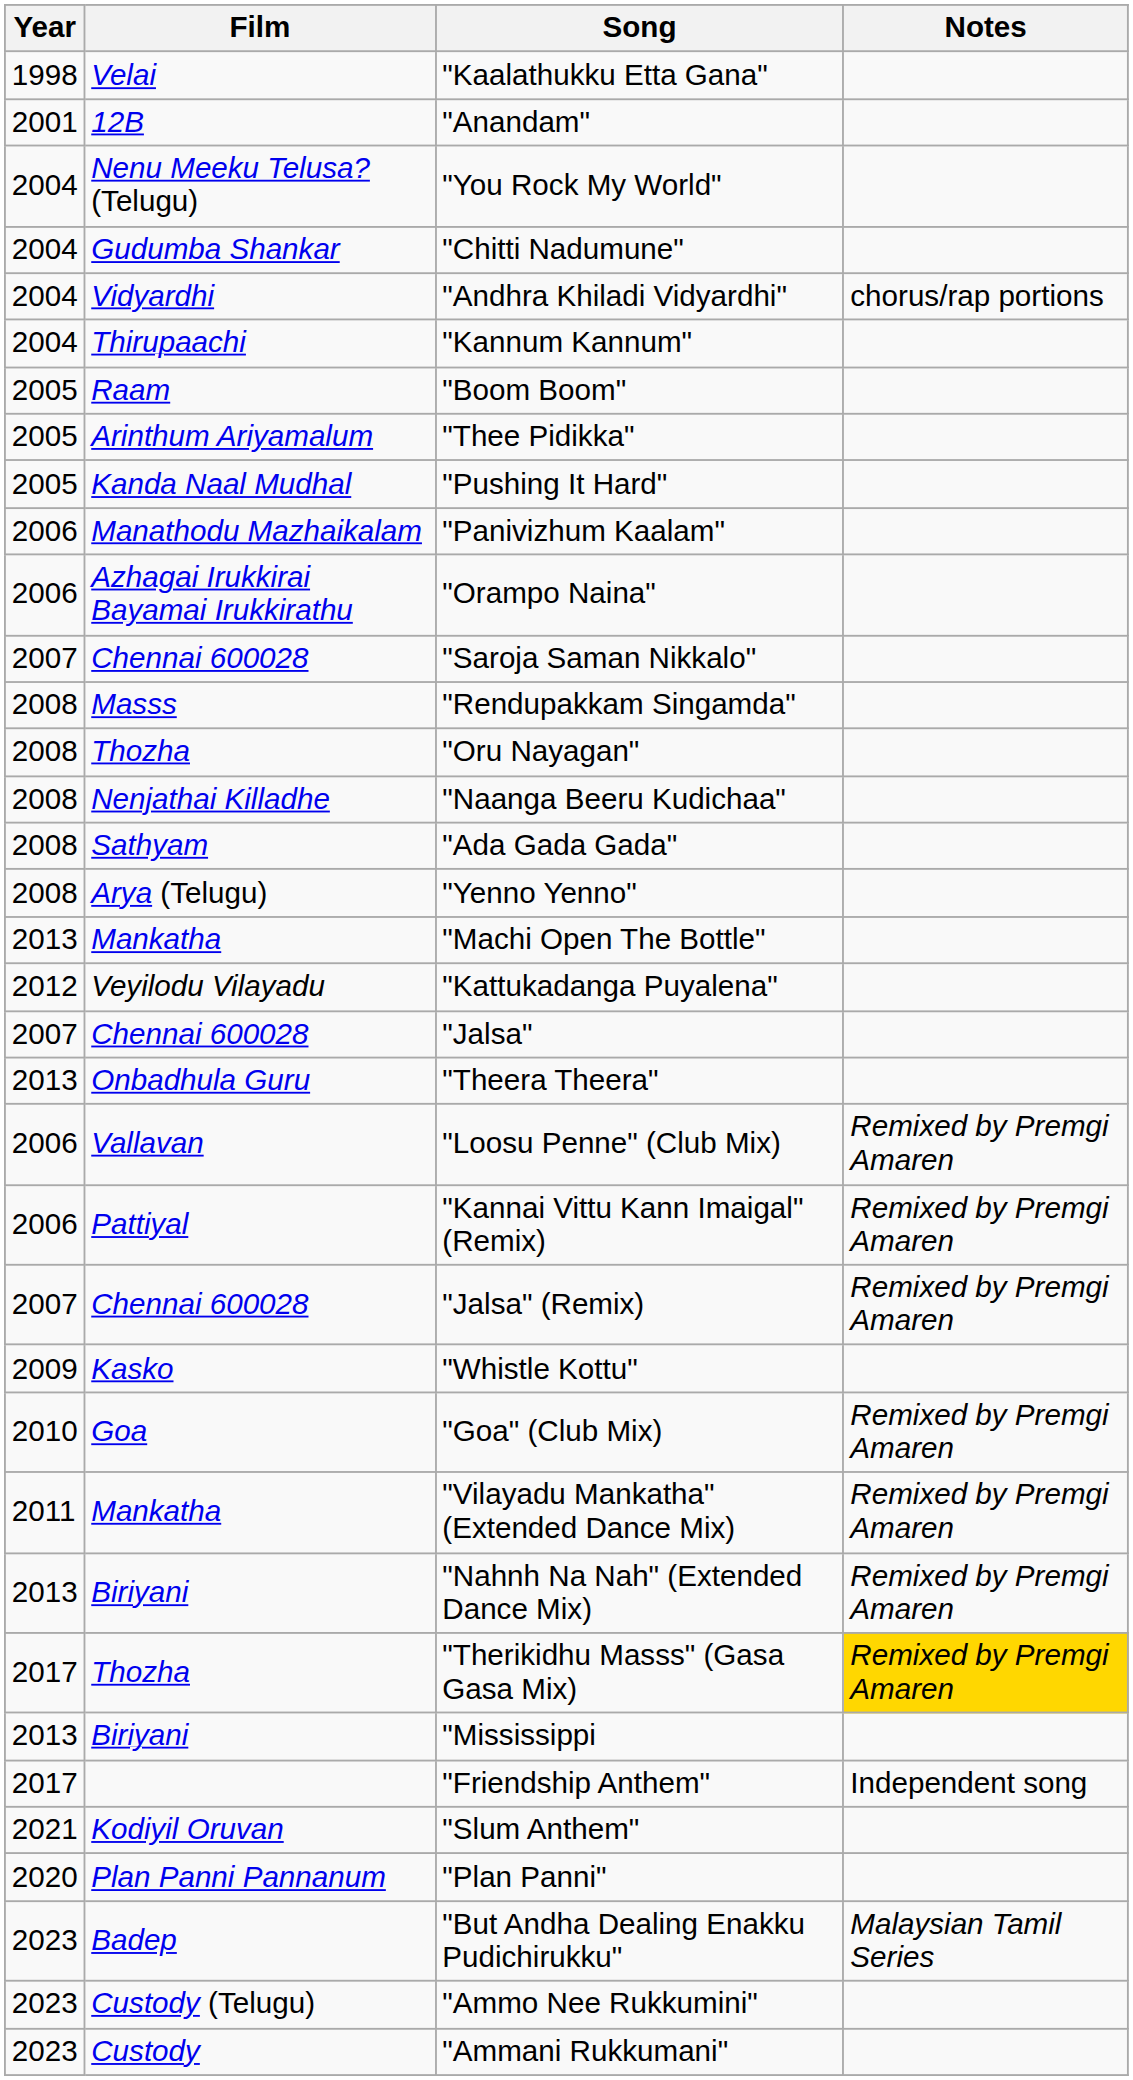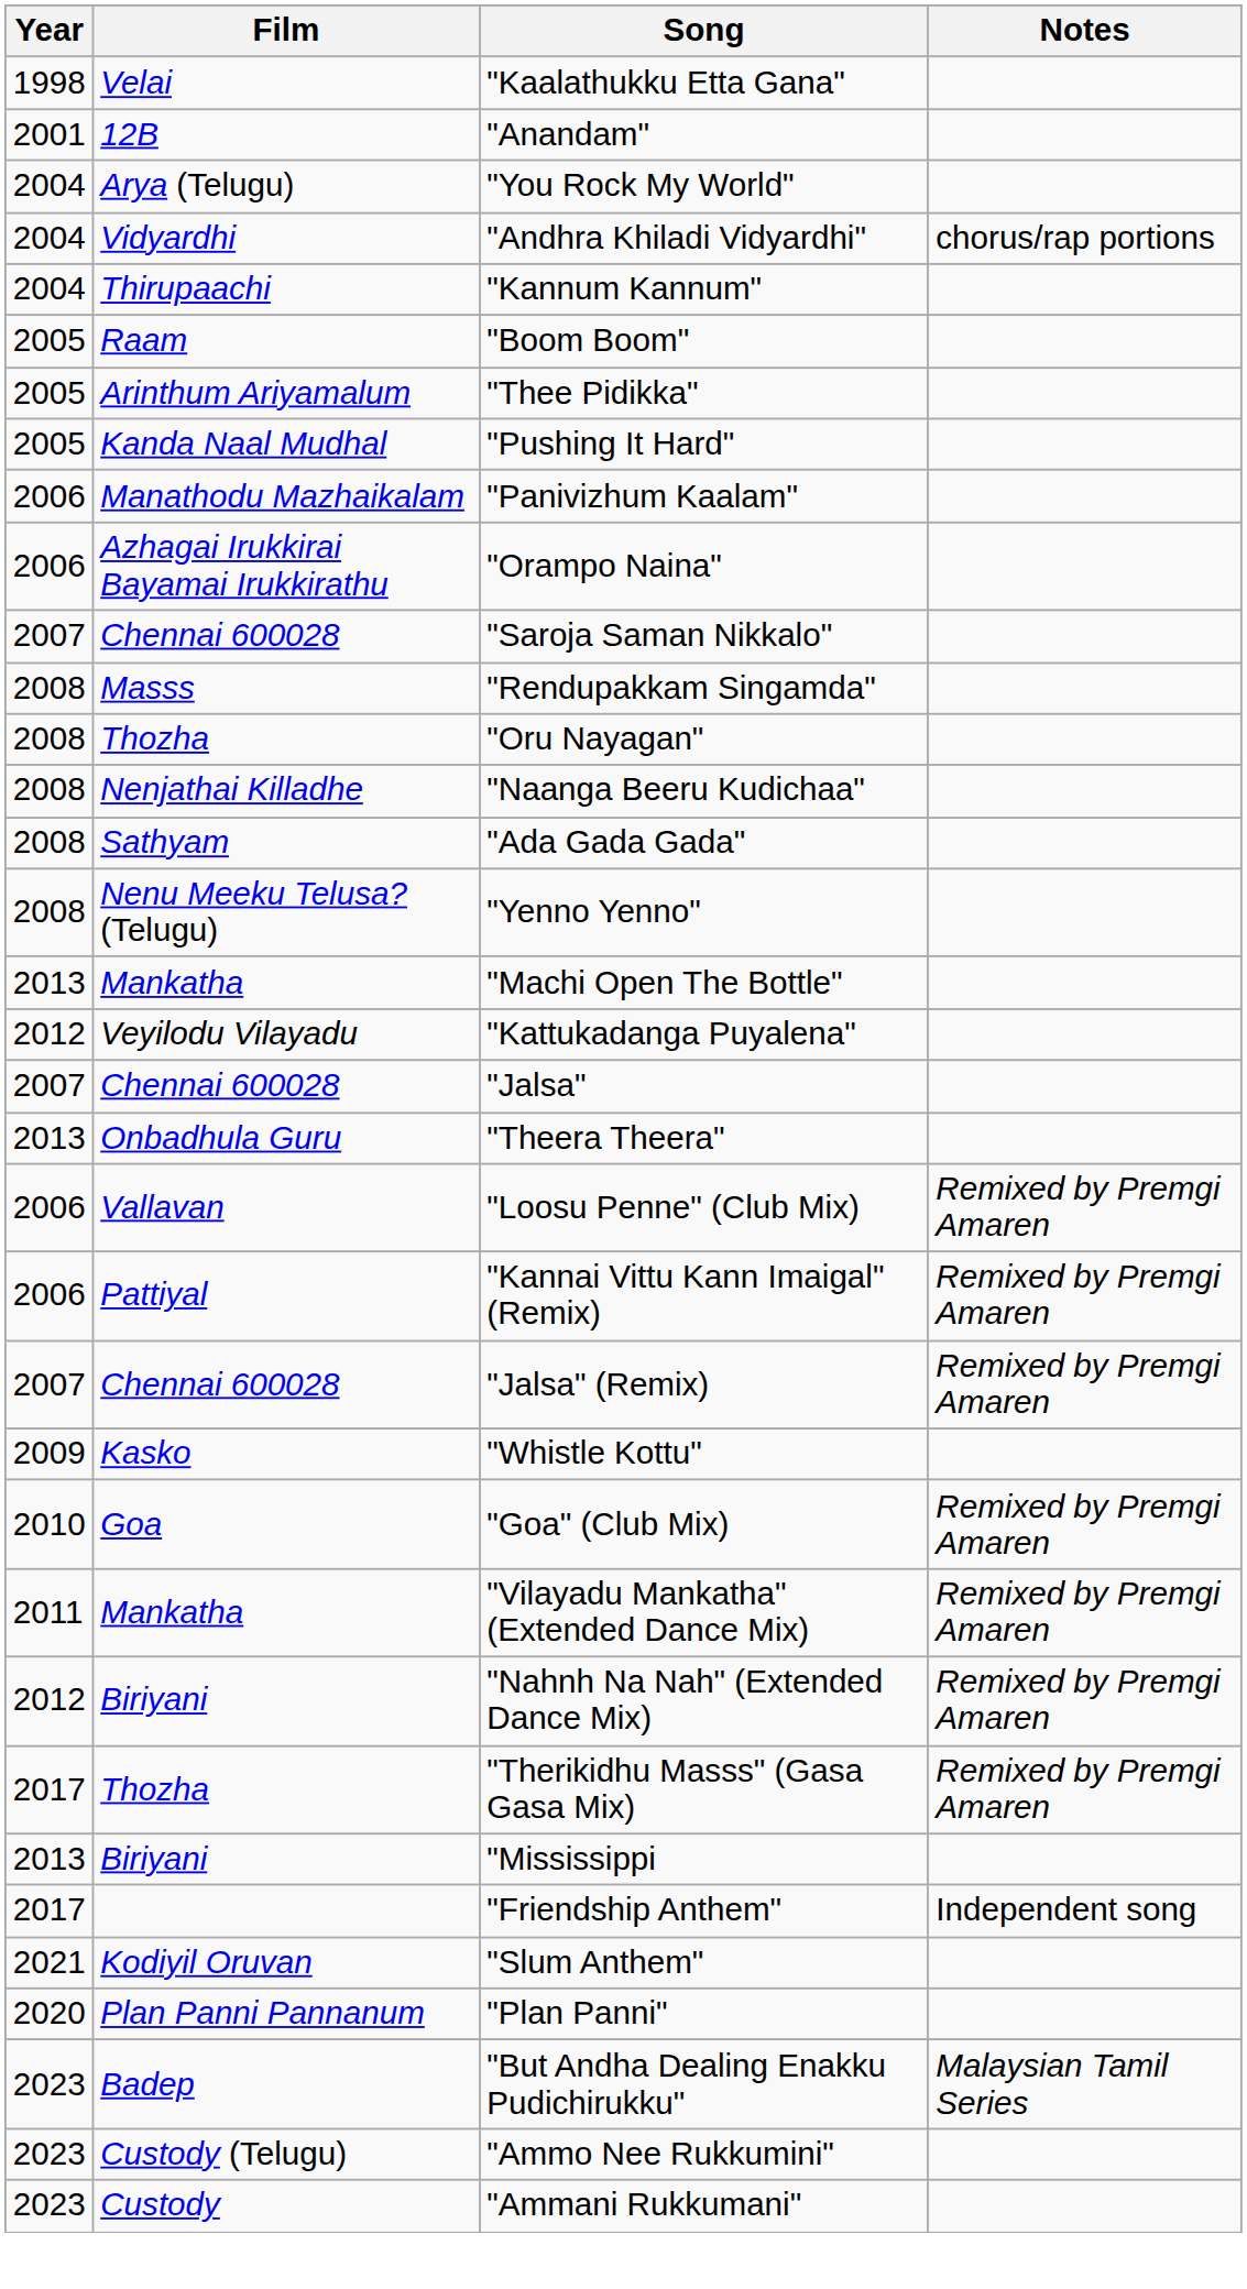 <table class="wikitable sortable">
 <tr>
 <th>Year</th>
 <th>Film</th>
 <th>Song</th>
 <th>Notes</th>
 </tr>
 <tr>
 <td>1998</td>
 <td><em><a href='#'>Velai</a></em></td>
 <td>"Kaalathukku Etta Gana"</td>
 <td></td>
 </tr>
 <tr>
 <td>2001</td>
 <td><em><a href='#'>12B</a></em></td>
 <td>"Anandam"</td>
 <td></td>
 </tr>
 <tr>
 <td>2004</td>
-<td><em><a href='#'>Nenu Meeku Telusa?</a></em> (Telugu)</td>
+<td><em><a href='#'>Arya</a></em> (Telugu)</td>
 <td>"You Rock My World"</td>
-<td></td>
-</tr>
-<tr>
-<td>2004</td>
-<td><em><a href='#'>Gudumba Shankar</a></em></td>
-<td>"Chitti Nadumune"</td>
 <td></td>
 </tr>
 <tr>
 <td>2004</td>
 <td><em><a href='#'>Vidyardhi</a></em></td>
 <td>"Andhra Khiladi Vidyardhi"</td>
 <td>chorus/rap portions</td>
 </tr>
 <tr>
 <td>2004</td>
 <td><em><a href='#'>Thirupaachi</a></em></td>
 <td>"Kannum Kannum"</td>
 <td></td>
 </tr>
 <tr>
 <td>2005</td>
 <td><em><a href='#'>Raam</a></em></td>
 <td>"Boom Boom"</td>
 <td></td>
 </tr>
 <tr>
 <td>2005</td>
 <td><em><a href='#'>Arinthum Ariyamalum</a></em></td>
 <td>"Thee Pidikka"</td>
 <td></td>
 </tr>
 <tr>
 <td>2005</td>
 <td><em><a href='#'>Kanda Naal Mudhal</a></em></td>
 <td>"Pushing It Hard"</td>
 <td></td>
 </tr>
 <tr>
 <td>2006</td>
 <td><em><a href='#'>Manathodu Mazhaikalam</a></em></td>
 <td>"Panivizhum Kaalam"</td>
 <td></td>
 </tr>
 <tr>
 <td>2006</td>
 <td><em><a href='#'>Azhagai Irukkirai Bayamai Irukkirathu</a></em></td>
 <td>"Orampo Naina"</td>
 <td></td>
 </tr>
 <tr>
 <td>2007</td>
 <td><em><a href='#'>Chennai 600028</a></em></td>
 <td>"Saroja Saman Nikkalo"</td>
 <td></td>
 </tr>
 <tr>
 <td>2008</td>
 <td><em><a href='#'>Masss</a></em></td>
 <td>"Rendupakkam Singamda"</td>
 <td></td>
 </tr>
 <tr>
 <td>2008</td>
 <td><em><a href='#'>Thozha</a></em></td>
 <td>"Oru Nayagan"</td>
 <td></td>
 </tr>
 <tr>
 <td>2008</td>
 <td><em><a href='#'>Nenjathai Killadhe</a></em></td>
 <td>"Naanga Beeru Kudichaa"</td>
 <td></td>
 </tr>
 <tr>
 <td>2008</td>
 <td><em><a href='#'>Sathyam</a></em></td>
 <td>"Ada Gada Gada"</td>
 <td></td>
 </tr>
 <tr>
 <td>2008</td>
-<td><em><a href='#'>Arya</a></em> (Telugu)</td>
+<td><em><a href='#'>Nenu Meeku Telusa?</a></em> (Telugu)</td>
 <td>"Yenno Yenno"</td>
 </tr>
 <tr>
 <td>2013</td>
 <td><em><a href='#'>Mankatha</a></em></td>
 <td>"Machi Open The Bottle"</td>
 <td></td>
 </tr>
 <tr>
 <td>2012</td>
 <td><em>Veyilodu Vilayadu</em></td>
 <td>"Kattukadanga Puyalena"</td>
 <td></td>
 </tr>
 <tr>
 <td>2007</td>
 <td><em><a href='#'>Chennai 600028</a></em></td>
 <td>"Jalsa"</td>
 <td></td>
 </tr>
 <tr>
 <td>2013</td>
 <td><em><a href='#'>Onbadhula Guru</a></em></td>
 <td>"Theera Theera"</td>
 <td></td>
 </tr>
 <tr>
 <td>2006</td>
 <td><em><a href='#'>Vallavan</a></em></td>
 <td>"Loosu Penne" (Club Mix)</td>
 <td><em>Remixed by Premgi Amaren</em></td>
 </tr>
 <tr>
 <td>2006</td>
 <td><em><a href='#'>Pattiyal</a></em></td>
 <td>"Kannai Vittu Kann Imaigal" (Remix)</td>
 <td><em>Remixed by Premgi Amaren</em></td>
 </tr>
 <tr>
 <td>2007</td>
 <td><em><a href='#'>Chennai 600028</a></em></td>
 <td>"Jalsa" (Remix)</td>
 <td><em>Remixed by Premgi Amaren</em></td>
 </tr>
 <tr>
 <td>2009</td>
 <td><em><a href='#'>Kasko</a></em></td>
 <td>"Whistle Kottu"</td>
 <td></td>
 </tr>
 <tr>
 <td>2010</td>
 <td><em><a href='#'>Goa</a></em></td>
 <td>"Goa" (Club Mix)</td>
 <td><em>Remixed by Premgi Amaren</em></td>
 </tr>
 <tr>
 <td>2011</td>
 <td><em><a href='#'>Mankatha</a></em></td>
 <td>"Vilayadu Mankatha" (Extended Dance Mix)</td>
 <td><em>Remixed by Premgi Amaren</em></td>
 </tr>
 <tr>
-<td>2013</td>
+<td>2012</td>
 <td><em><a href='#'>Biriyani</a></em></td>
 <td>"Nahnh Na Nah" (Extended Dance Mix)</td>
 <td><em>Remixed by Premgi Amaren</em></td>
 </tr>
 <tr>
 <td>2017</td>
 <td><em><a href='#'>Thozha</a></em></td>
 <td>"Therikidhu Masss" (Gasa Gasa Mix)</td>
-<td style="background: gold;"><em>Remixed by Premgi Amaren</em></td>
+<td><em>Remixed by Premgi Amaren</em></td>
 </tr>
 <tr>
 <td>2013</td>
 <td><em><a href='#'>Biriyani</a></em></td>
 <td>"Mississippi</td>
 <td></td>
 </tr>
 <tr>
 <td>2017</td>
 <td></td>
 <td>"Friendship Anthem"</td>
 <td>Independent song</td>
 </tr>
 <tr>
 <td>2021</td>
 <td><em><a href='#'>Kodiyil Oruvan</a></em></td>
 <td>"Slum Anthem"</td>
 <td></td>
 </tr>
 <tr>
 <td>2020</td>
 <td><em><a href='#'>Plan Panni Pannanum</a></em></td>
 <td>"Plan Panni"</td>
 <td></td>
 </tr>
 <tr>
 <td>2023</td>
 <td><em><a href='#'>Badep</a></em></td>
 <td>"But Andha Dealing Enakku Pudichirukku"</td>
 <td><em>Malaysian Tamil Series</em></td>
 </tr>
 <tr>
 <td>2023</td>
 <td><em><a href='#'>Custody</a></em> (Telugu)</td>
 <td>"Ammo Nee Rukkumini"</td>
 <td></td>
 </tr>
 <tr>
 <td>2023</td>
 <td><em><a href='#'>Custody</a></em></td>
 <td>"Ammani Rukkumani"</td>
 <td></td>
 </tr>
 </table>
